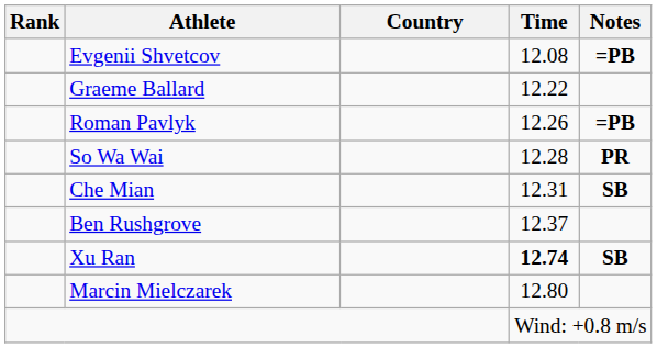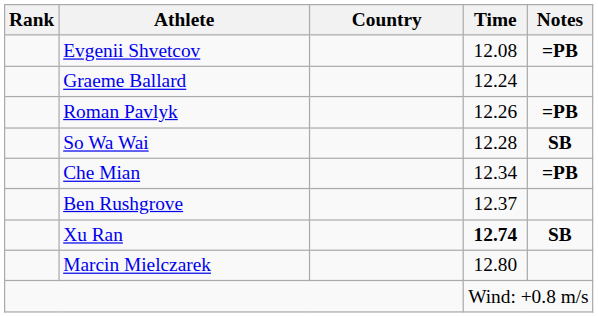 <table class="wikitable sortable" style="text-align:center">
 <tr>
 <th>Rank</th>
 <th style="width:200px">Athlete</th>
 <th style="width:120px">Country</th>
 <th>Time</th>
 <th>Notes</th>
 </tr>
 <tr>
 <td></td>
 <td style="text-align:left;"><a href='#'>Evgenii Shvetcov</a></td>
 <td style="text-align:left;"></td>
 <td>12.08</td>
 <td><strong>=PB</strong></td>
 </tr>
 <tr>
 <td></td>
 <td style="text-align:left;"><a href='#'>Graeme Ballard</a></td>
 <td style="text-align:left;"></td>
-<td>12.22</td>
+<td>12.24</td>
 <td></td>
 </tr>
 <tr>
 <td></td>
 <td style="text-align:left;"><a href='#'>Roman Pavlyk</a></td>
 <td style="text-align:left;"></td>
 <td>12.26</td>
 <td><strong>=PB</strong></td>
 </tr>
 <tr>
 <td></td>
 <td style="text-align:left;"><a href='#'>So Wa Wai</a></td>
 <td style="text-align:left;"></td>
 <td>12.28</td>
-<td><strong>PR</strong></td>
+<td><strong>SB</strong></td>
 </tr>
 <tr>
 <td></td>
 <td style="text-align:left;"><a href='#'>Che Mian</a></td>
 <td style="text-align:left;"></td>
-<td>12.31</td>
-<td><strong>SB</strong></td>
+<td>12.34</td>
+<td><strong>=PB</strong></td>
 </tr>
 <tr>
 <td></td>
 <td style="text-align:left;"><a href='#'>Ben Rushgrove</a></td>
 <td style="text-align:left;"></td>
 <td>12.37</td>
 <td></td>
 </tr>
 <tr>
 <td></td>
 <td style="text-align:left;"><a href='#'>Xu Ran</a></td>
 <td style="text-align:left;"></td>
 <td><strong>12.74</strong></td>
 <td><strong>SB</strong></td>
 </tr>
 <tr>
 <td></td>
 <td style="text-align:left;"><a href='#'>Marcin Mielczarek</a></td>
 <td style="text-align:left;"></td>
 <td>12.80</td>
 <td></td>
 </tr>
 <tr class="sortbottom">
 <td colspan="3"></td>
 <td colspan="2">Wind: +0.8 m/s</td>
 </tr>
 </table>
